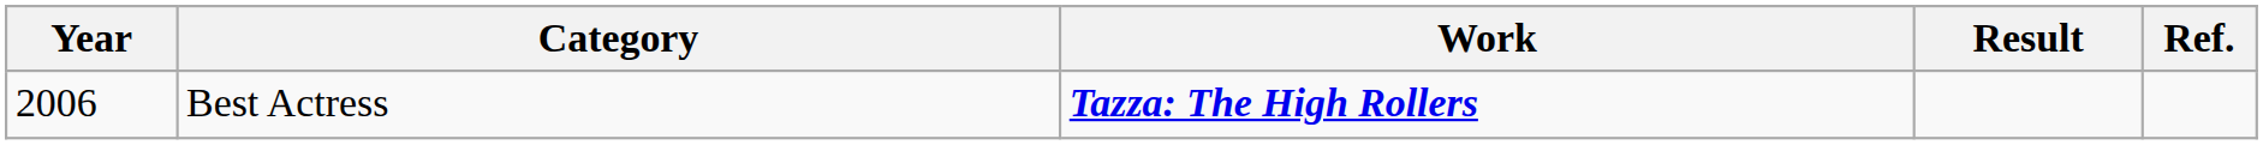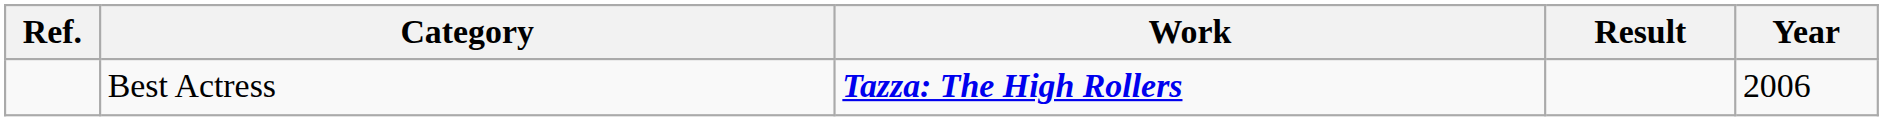 <table class="wikitable sortable plainrowheaders" style="font-size:98%">
 <tr>
-<th scope="col" style="width:6%;">Year</th>
+<th scope="col" style="width:4%;">Ref.</th>
 <th scope="col" style="width:31%;">Category</th>
 <th scope="col" style="width:30%;">Work</th>
 <th scope="col" style="width:8%;">Result</th>
-<th scope="col" style="width:4%;">Ref.</th>
+<th scope="col" style="width:6%;">Year</th>
 </tr>
 <tr>
-<td>2006</td>
+<td></td>
 <td>Best Actress</td>
 <td><strong><em><a href='#'>Tazza: The High Rollers</a></em></strong></td>
 <td></td>
-<td></td>
+<td>2006</td>
 </tr>
 </table>
